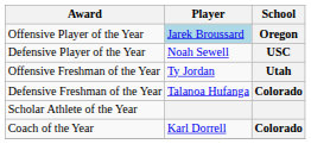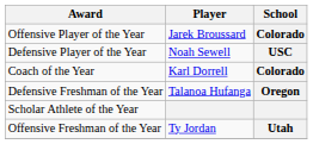 <table class="wikitable" border="0">
 <tr>
 <th>Award</th>
 <th>Player</th>
 <th>School</th>
 </tr>
 <tr>
 <td>Offensive Player of the Year</td>
-<td style="background: lightblue;"><a href='#'>Jarek Broussard</a></td>
-<th style=>Oregon</th>
+<td><a href='#'>Jarek Broussard</a></td>
+<th style=>Colorado</th>
 </tr>
 <tr>
 <td>Defensive Player of the Year</td>
 <td><a href='#'>Noah Sewell</a></td>
 <th style=>USC</th>
 </tr>
 <tr>
-<td>Offensive Freshman of the Year</td>
-<td><a href='#'>Ty Jordan</a></td>
-<th style=>Utah</th>
+<td>Coach of the Year</td>
+<td><a href='#'>Karl Dorrell</a></td>
+<th style=>Colorado</th>
 </tr>
 <tr>
 <td>Defensive Freshman of the Year</td>
 <td><a href='#'>Talanoa Hufanga</a></td>
-<th style=>Colorado</th>
+<th style=>Oregon</th>
 </tr>
 <tr>
 <td>Scholar Athlete of the Year</td>
 <th></th>
 <th></th>
 </tr>
 <tr>
-<td>Coach of the Year</td>
-<td><a href='#'>Karl Dorrell</a></td>
-<th style=>Colorado</th>
+<td>Offensive Freshman of the Year</td>
+<td><a href='#'>Ty Jordan</a></td>
+<th style=>Utah</th>
 </tr>
 <tr>
 </tr>
 </table>
